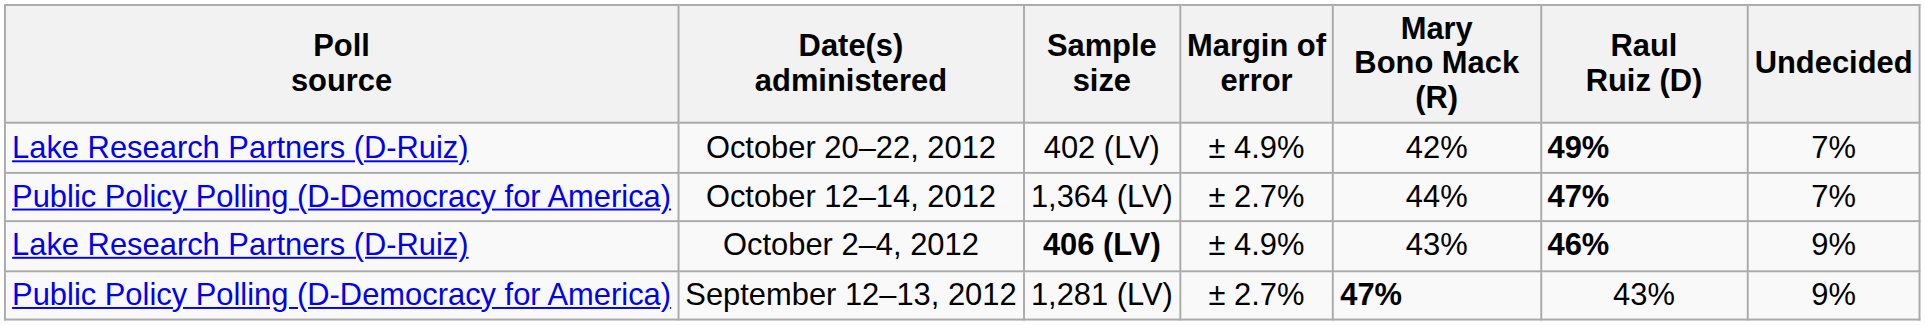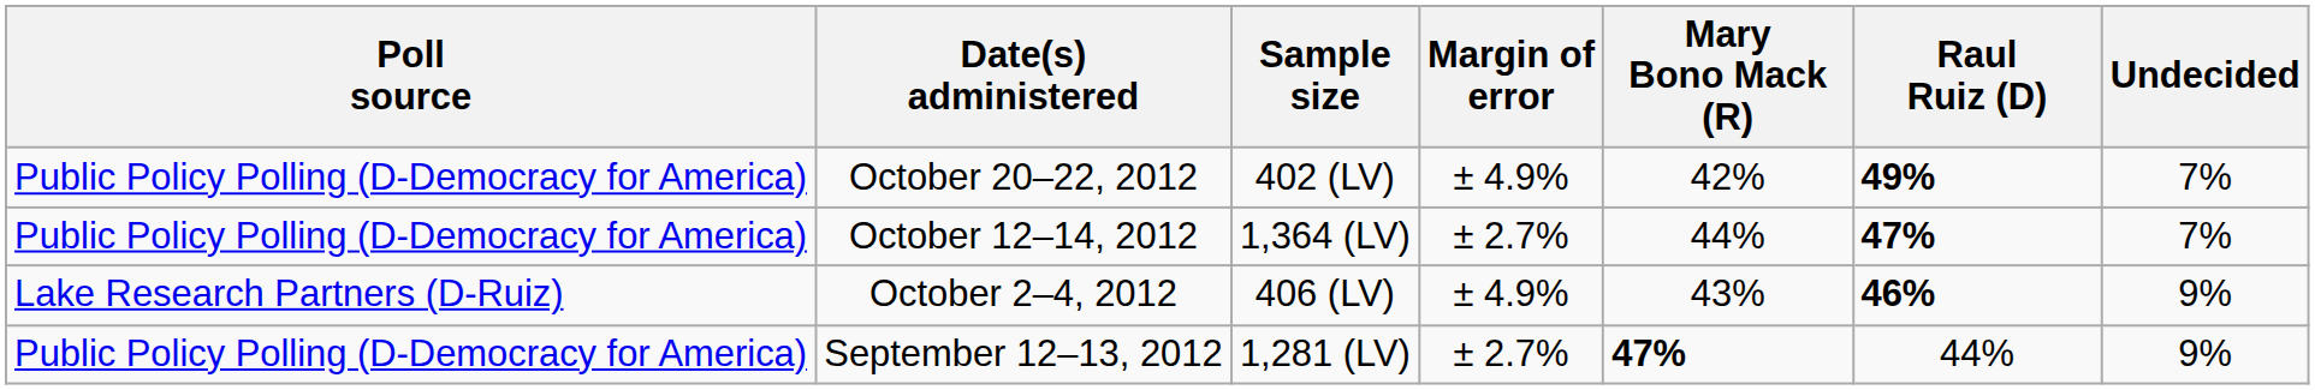 <table class="wikitable">
 <tr>
 <th>Poll<br>source</th>
 <th>Date(s)<br>administered</th>
 <th>Sample<br>size</th>
 <th>Margin of<br>error</th>
 <th style="width:100px;">Mary<br>Bono Mack (R)</th>
 <th style="width:100px;">Raul<br>Ruiz (D)</th>
 <th>Undecided</th>
 </tr>
 <tr>
-<td><a href='#'>Lake Research Partners (D-Ruiz)</a></td>
+<td><a href='#'>Public Policy Polling (D-Democracy for America)</a></td>
 <td align=center>October 20–22, 2012</td>
 <td align=center>402 (LV)</td>
 <td align=center>± 4.9%</td>
 <td align=center>42%</td>
 <td><strong>49%</strong></td>
 <td align=center>7%</td>
 </tr>
 <tr>
 <td><a href='#'>Public Policy Polling (D-Democracy for America)</a></td>
 <td align=center>October 12–14, 2012</td>
 <td align=center>1,364 (LV)</td>
 <td align=center>± 2.7%</td>
 <td align=center>44%</td>
 <td><strong>47%</strong></td>
 <td align=center>7%</td>
 </tr>
 <tr>
 <td><a href='#'>Lake Research Partners (D-Ruiz)</a></td>
 <td align=center>October 2–4, 2012</td>
-<td align=center><strong>406 (LV)</strong></td>
+<td align=center>406 (LV)</td>
 <td align=center>± 4.9%</td>
 <td align=center>43%</td>
 <td><strong>46%</strong></td>
 <td align=center>9%</td>
 </tr>
 <tr>
 <td><a href='#'>Public Policy Polling (D-Democracy for America)</a></td>
 <td align=center>September 12–13, 2012</td>
 <td align=center>1,281 (LV)</td>
 <td align=center>± 2.7%</td>
 <td><strong>47%</strong></td>
-<td align=center>43%</td>
+<td align=center>44%</td>
 <td align=center>9%</td>
 </tr>
 </table>
